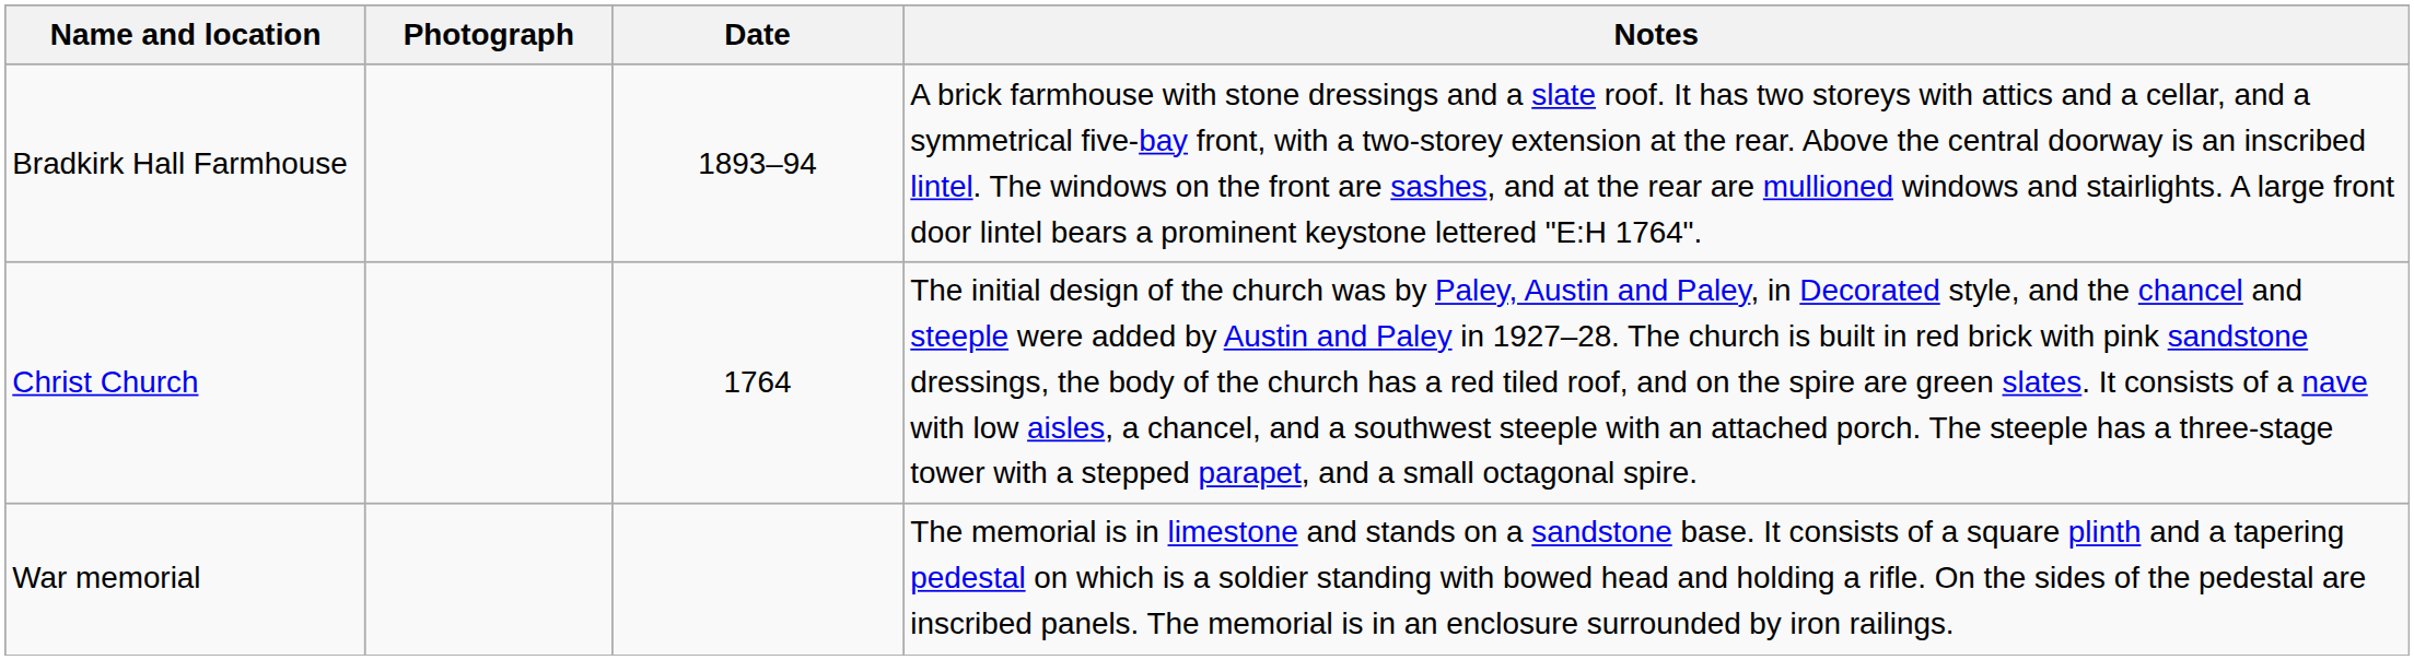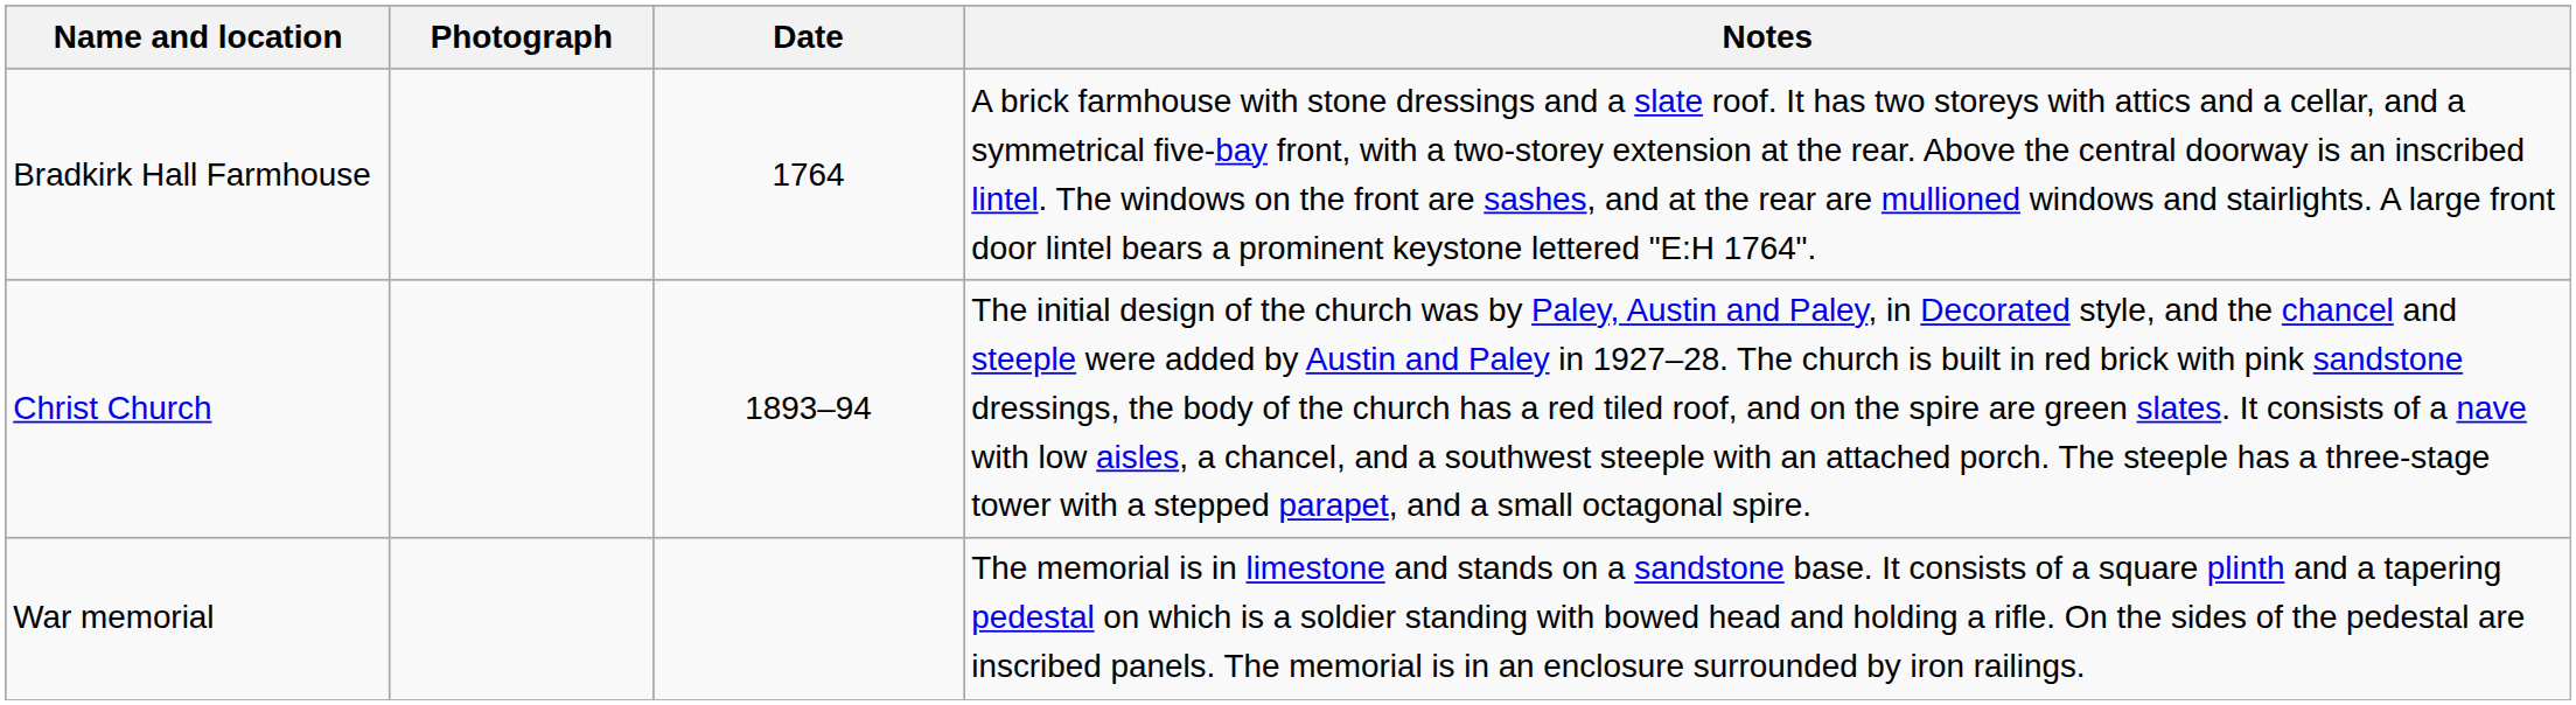 <table class="wikitable sortable plainrowheaders" style="width:100%;border:0px;text-align:left;line-height:150%;">
 <tr>
 <th scope="col"  style="width:150px">Name and location</th>
 <th scope="col"  style="width:100px" class="unsortable">Photograph</th>
 <th scope="col"  style="width:120px">Date</th>
 <th scope="col"  style="width:650px" class="unsortable">Notes</th>
 </tr>
 <tr>
 <td>Bradkirk Hall Farmhouse<br><small></small></td>
 <td></td>
-<td align="center">1893–94</td>
+<td align="center">1764</td>
 <td>A brick farmhouse with stone dressings and a <a href='#'>slate</a> roof.  It has two storeys with attics and a cellar, and a symmetrical five-<a href='#'>bay</a> front, with a two-storey extension at the rear.  Above the central doorway is an inscribed <a href='#'>lintel</a>.  The windows on the front are <a href='#'>sashes</a>, and at the rear are <a href='#'>mullioned</a> windows and stairlights.  A large front door lintel bears a prominent keystone lettered "E:H 1764".</td>
 </tr>
 <tr>
 <td><a href='#'>Christ Church</a><br><small></small></td>
 <td></td>
-<td align="center">1764</td>
+<td align="center">1893–94</td>
 <td>The initial design of the church was by <a href='#'>Paley, Austin and Paley</a>, in <a href='#'>Decorated</a> style, and the <a href='#'>chancel</a> and <a href='#'>steeple</a> were added by <a href='#'>Austin and Paley</a> in 1927–28.  The church is built in red brick with pink <a href='#'>sandstone</a> dressings, the body of the church has a red tiled roof, and on the spire are green <a href='#'>slates</a>.  It consists of a <a href='#'>nave</a> with low <a href='#'>aisles</a>, a chancel, and a southwest steeple with an attached porch.  The steeple has a three-stage tower with a stepped <a href='#'>parapet</a>, and a small octagonal spire.</td>
 </tr>
 <tr>
 <td>War memorial<br><small></small></td>
 <td></td>
 <td align="center"></td>
 <td>The memorial is in <a href='#'>limestone</a> and stands on a <a href='#'>sandstone</a> base.  It consists of a square <a href='#'>plinth</a> and a tapering <a href='#'>pedestal</a> on which is a soldier standing with bowed head and holding a rifle.  On the sides of the pedestal are inscribed panels.  The memorial is in an enclosure surrounded by iron railings.</td>
 </tr>
 <tr>
 </tr>
 </table>
